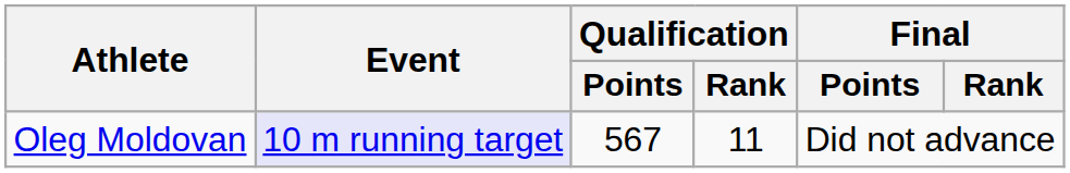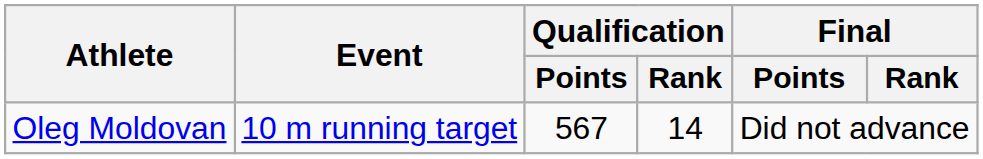 <table class="wikitable" style="font-size:90%">
 <tr>
 <th rowspan="2">Athlete</th>
 <th rowspan="2">Event</th>
 <th colspan=2>Qualification</th>
 <th colspan=2>Final</th>
 </tr>
 <tr style="font-size:95%">
 <th>Points</th>
 <th>Rank</th>
 <th>Points</th>
 <th>Rank</th>
 </tr>
 <tr align=center>
 <td align=left><a href='#'>Oleg Moldovan</a></td>
-<td align=left style="background: lavender;"><a href='#'>10 m running target</a></td>
+<td align=left><a href='#'>10 m running target</a></td>
 <td>567</td>
-<td>11</td>
+<td>14</td>
 <td colspan=2>Did not advance</td>
 </tr>
 </table>
